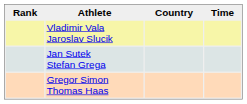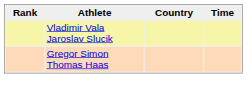 <table style="border-style:solid;border-width:1px;border-color:#808080;background-color:#EFEFEF" cellspacing="2" cellpadding="2" width="385px">
 <tr bgcolor="#EFEFEF">
 <th>Rank</th>
 <th>Athlete</th>
 <th>Country</th>
 <th>Time</th>
 </tr>
 <tr bgcolor="#F7F6A8">
 <td align=center></td>
 <td><a href='#'>Vladimir Vala</a><br><a href='#'>Jaroslav Slucik</a></td>
 <td></td>
 <td align="right"></td>
 </tr>
-<tr bgcolor="#DCE5E5">
-<td align=center></td>
-<td><a href='#'>Jan Sutek</a><br><a href='#'>Stefan Grega</a></td>
-<td></td>
-<td align="right"></td>
-</tr>
 <tr bgcolor="#FFDAB9">
 <td align=center></td>
 <td><a href='#'>Gregor Simon</a><br><a href='#'>Thomas Haas</a></td>
 <td></td>
 <td align="right"></td>
 </tr>
 </table>
